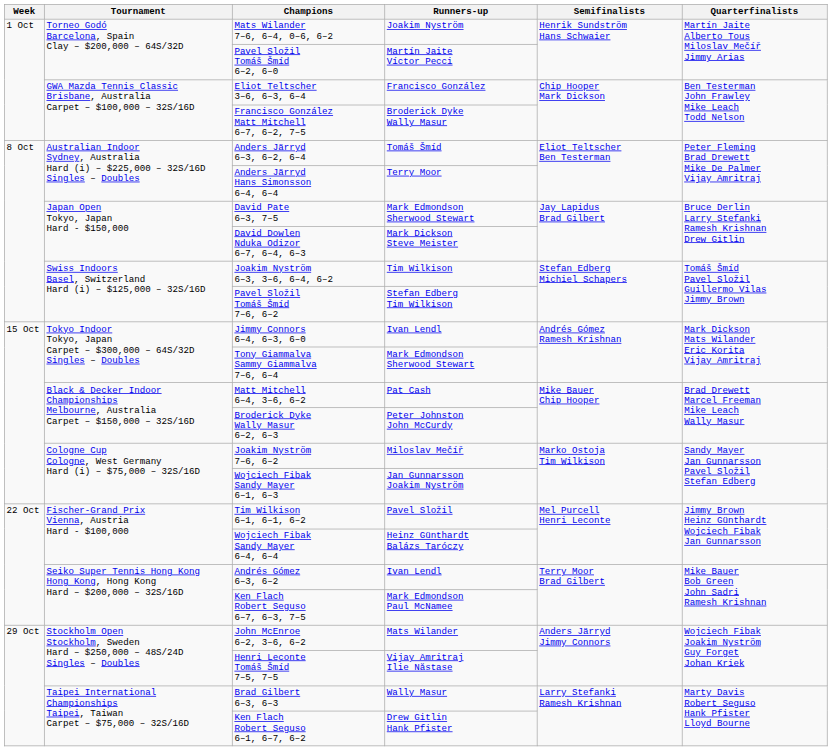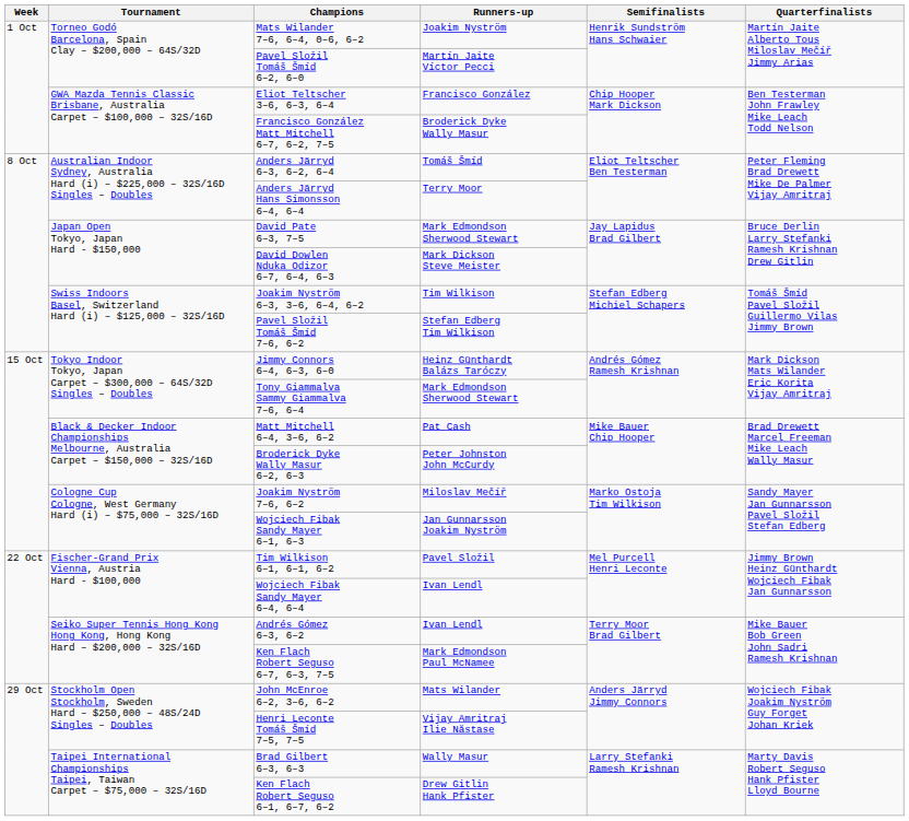 <table class=wikitable style=font-size:95%>
 <tr>
 <th style="width:48px;">Week</th>
 <th style="width:248px;">Tournament</th>
 <th style="width:200px;">Champions</th>
 <th style="width:200px;">Runners-up</th>
 <th style="width:190px;">Semifinalists</th>
 <th style="width:190px;">Quarterfinalists</th>
 </tr>
 <tr valign=top>
 <td rowspan=4>1 Oct</td>
 <td rowspan=2><a href='#'>Torneo Godó</a><br> <a href='#'>Barcelona</a>, Spain<br>Clay – $200,000 – 64S/32D</td>
 <td> <a href='#'>Mats Wilander</a> <br> 7–6, 6–4, 0–6, 6–2</td>
 <td> <a href='#'>Joakim Nyström</a></td>
 <td rowspan=2> <a href='#'>Henrik Sundström</a> <br>  <a href='#'>Hans Schwaier</a></td>
 <td rowspan=2> <a href='#'>Martín Jaite</a> <br>  <a href='#'>Alberto Tous</a> <br>  <a href='#'>Miloslav Mečíř</a><br>  <a href='#'>Jimmy Arias</a></td>
 </tr>
 <tr valign=top>
 <td> <a href='#'>Pavel Složil</a> <br>  <a href='#'>Tomáš Šmíd</a> <br> 6–2, 6–0</td>
 <td> <a href='#'>Martín Jaite</a><br>  <a href='#'>Víctor Pecci</a></td>
 </tr>
 <tr valign=top>
 <td rowspan="2"><a href='#'>GWA Mazda Tennis Classic</a><br> <a href='#'>Brisbane</a>, Australia<br>Carpet – $100,000 – 32S/16D</td>
 <td> <a href='#'>Eliot Teltscher</a><br>3–6, 6–3, 6–4</td>
 <td> <a href='#'>Francisco González</a></td>
 <td rowspan=2> <a href='#'>Chip Hooper</a> <br>  <a href='#'>Mark Dickson</a></td>
 <td rowspan=2> <a href='#'>Ben Testerman</a><br>  <a href='#'>John Frawley</a><br>  <a href='#'>Mike Leach</a><br>  <a href='#'>Todd Nelson</a></td>
 </tr>
 <tr valign=top>
 <td> <a href='#'>Francisco González</a><br> <a href='#'>Matt Mitchell</a><br>6–7, 6–2, 7–5</td>
 <td> <a href='#'>Broderick Dyke</a><br> <a href='#'>Wally Masur</a></td>
 </tr>
 <tr valign=top>
 <td rowspan=6>8 Oct</td>
 <td rowspan=2><a href='#'>Australian Indoor</a> <br> <a href='#'>Sydney</a>, Australia <br> Hard (i) – $225,000 – 32S/16D <br> <a href='#'>Singles</a> – <a href='#'>Doubles</a></td>
 <td> <a href='#'>Anders Järryd</a> <br> 6–3, 6–2, 6–4</td>
 <td> <a href='#'>Tomáš Šmíd</a></td>
 <td rowspan=2> <a href='#'>Eliot Teltscher</a> <br>  <a href='#'>Ben Testerman</a></td>
 <td rowspan=2> <a href='#'>Peter Fleming</a> <br>   <a href='#'>Brad Drewett</a> <br>  <a href='#'>Mike De Palmer</a> <br>  <a href='#'>Vijay Amritraj</a></td>
 </tr>
 <tr valign=top>
 <td> <a href='#'>Anders Järryd</a> <br>  <a href='#'>Hans Simonsson</a> <br> 6–4, 6–4</td>
 <td> <a href='#'>Terry Moor</a></td>
 </tr>
 <tr valign=top>
 <td rowspan=2><a href='#'>Japan Open</a> <br> Tokyo, Japan <br> Hard - $150,000</td>
 <td> <a href='#'>David Pate</a> <br> 6–3, 7–5</td>
 <td> <a href='#'>Mark Edmondson</a> <br>  <a href='#'>Sherwood Stewart</a></td>
 <td rowspan=2> <a href='#'>Jay Lapidus</a><br> <a href='#'>Brad Gilbert</a></td>
 <td rowspan=2> <a href='#'>Bruce Derlin</a> <br> <a href='#'>Larry Stefanki</a><br> <a href='#'>Ramesh Krishnan</a><br> <a href='#'>Drew Gitlin</a></td>
 </tr>
 <tr valign=top>
 <td> <a href='#'>David Dowlen</a> <br>  <a href='#'>Nduka Odizor</a> <br> 6–7, 6–4, 6–3</td>
 <td> <a href='#'>Mark Dickson</a> <br>  <a href='#'>Steve Meister</a></td>
 </tr>
 <tr valign=top>
 <td rowspan="2"><a href='#'>Swiss Indoors</a><br><a href='#'>Basel</a>, Switzerland<br>Hard (i) – $125,000 – 32S/16D</td>
 <td> <a href='#'>Joakim Nyström</a><br>6–3, 3–6, 6–4, 6–2</td>
 <td> <a href='#'>Tim Wilkison</a></td>
 <td rowspan=2> <a href='#'>Stefan Edberg</a> <br>  <a href='#'>Michiel Schapers</a></td>
 <td rowspan=2> <a href='#'>Tomáš Šmíd</a> <br>  <a href='#'>Pavel Složil</a> <br>  <a href='#'>Guillermo Vilas</a> <br>  <a href='#'>Jimmy Brown</a></td>
 </tr>
 <tr valign=top>
 <td> <a href='#'>Pavel Složil</a> <br>  <a href='#'>Tomáš Šmíd</a><br>7–6, 6–2</td>
 <td> <a href='#'>Stefan Edberg</a><br> <a href='#'>Tim Wilkison</a></td>
 </tr>
 <tr valign=top>
 <td rowspan=6>15 Oct</td>
 <td rowspan=2><a href='#'>Tokyo Indoor</a> <br> Tokyo, Japan <br> Carpet – $300,000 – 64S/32D <br> <a href='#'>Singles</a> – <a href='#'>Doubles</a></td>
 <td> <a href='#'>Jimmy Connors</a> <br> 6–4, 6–3, 6–0</td>
-<td> <a href='#'>Ivan Lendl</a></td>
+<td> <a href='#'>Heinz Günthardt</a> <br>  <a href='#'>Balázs Taróczy</a></td>
 <td rowspan=2> <a href='#'>Andrés Gómez</a><br> <a href='#'>Ramesh Krishnan</a></td>
 <td rowspan=2> <a href='#'>Mark Dickson</a> <br> <a href='#'>Mats Wilander</a><br> <a href='#'>Eric Korita</a> <br> <a href='#'>Vijay Amritraj</a></td>
 </tr>
 <tr valign=top>
 <td> <a href='#'>Tony Giammalva</a> <br>  <a href='#'>Sammy Giammalva</a> <br> 7–6, 6–4</td>
 <td> <a href='#'>Mark Edmondson</a> <br>  <a href='#'>Sherwood Stewart</a></td>
 </tr>
 <tr valign=top>
 <td rowspan="2"><a href='#'>Black & Decker Indoor Championships</a><br> <a href='#'>Melbourne</a>, Australia<br>Carpet – $150,000 – 32S/16D</td>
 <td> <a href='#'>Matt Mitchell</a><br>6–4, 3–6, 6–2</td>
 <td> <a href='#'>Pat Cash</a></td>
 <td rowspan=2> <a href='#'>Mike Bauer</a><br> <a href='#'>Chip Hooper</a></td>
 <td rowspan=2> <a href='#'>Brad Drewett</a><br> <a href='#'>Marcel Freeman</a><br> <a href='#'>Mike Leach</a><br> <a href='#'>Wally Masur</a></td>
 </tr>
 <tr valign=top>
 <td> <a href='#'>Broderick Dyke</a><br> <a href='#'>Wally Masur</a><br>6–2, 6–3</td>
 <td> <a href='#'>Peter Johnston</a><br> <a href='#'>John McCurdy</a></td>
 </tr>
 <tr valign=top>
 <td rowspan="2"><a href='#'>Cologne Cup</a><br> <a href='#'>Cologne</a>, West Germany<br>Hard (i) – $75,000 – 32S/16D</td>
 <td> <a href='#'>Joakim Nyström</a> <br> 7–6, 6–2</td>
 <td> <a href='#'>Miloslav Mečíř</a></td>
 <td rowspan=2> <a href='#'>Marko Ostoja</a> <br>  <a href='#'>Tim Wilkison</a></td>
 <td rowspan=2> <a href='#'>Sandy Mayer</a> <br>  <a href='#'>Jan Gunnarsson</a> <br>  <a href='#'>Pavel Složil</a> <br>  <a href='#'>Stefan Edberg</a></td>
 </tr>
 <tr valign=top>
 <td> <a href='#'>Wojciech Fibak</a><br> <a href='#'>Sandy Mayer</a> <br> 6–1, 6–3</td>
 <td> <a href='#'>Jan Gunnarsson</a> <br>  <a href='#'>Joakim Nyström</a></td>
 </tr>
 <tr valign=top>
 <td rowspan=4>22 Oct</td>
 <td rowspan=2><a href='#'>Fischer-Grand Prix</a> <br> <a href='#'>Vienna</a>, Austria <br> Hard - $100,000</td>
 <td> <a href='#'>Tim Wilkison</a> <br> 6–1, 6–1, 6–2</td>
 <td> <a href='#'>Pavel Složil</a></td>
 <td rowspan=2> <a href='#'>Mel Purcell</a> <br>  <a href='#'>Henri Leconte</a></td>
 <td rowspan=2> <a href='#'>Jimmy Brown</a> <br>  <a href='#'>Heinz Günthardt</a> <br>  <a href='#'>Wojciech Fibak</a> <br>  <a href='#'>Jan Gunnarsson</a></td>
 </tr>
 <tr valign=top>
 <td> <a href='#'>Wojciech Fibak</a> <br>  <a href='#'>Sandy Mayer</a> <br> 6–4, 6–4</td>
-<td> <a href='#'>Heinz Günthardt</a> <br>  <a href='#'>Balázs Taróczy</a></td>
+<td> <a href='#'>Ivan Lendl</a></td>
 </tr>
 <tr valign=top>
 <td rowspan="2"><a href='#'>Seiko Super Tennis Hong Kong</a><br> <a href='#'>Hong Kong</a>, Hong Kong<br>Hard – $200,000 – 32S/16D</td>
 <td> <a href='#'>Andrés Gómez</a> <br> 6–3, 6–2</td>
 <td> <a href='#'>Ivan Lendl</a></td>
 <td rowspan=2> <a href='#'>Terry Moor</a><br>  <a href='#'>Brad Gilbert</a></td>
 <td rowspan=2> <a href='#'>Mike Bauer</a> <br>  <a href='#'>Bob Green</a><br>  <a href='#'>John Sadri</a><br>  <a href='#'>Ramesh Krishnan</a></td>
 </tr>
 <tr valign=top>
 <td> <a href='#'>Ken Flach</a><br> <a href='#'>Robert Seguso</a> <br> 6–7, 6–3, 7–5</td>
 <td> <a href='#'>Mark Edmondson</a><br>  <a href='#'>Paul McNamee</a></td>
 </tr>
 <tr valign=top>
 <td rowspan=4>29 Oct</td>
 <td rowspan=2><a href='#'>Stockholm Open</a> <br>  <a href='#'>Stockholm</a>, Sweden <br> Hard – $250,000 – 48S/24D <br> <a href='#'>Singles</a> – <a href='#'>Doubles</a></td>
 <td> <a href='#'>John McEnroe</a> <br> 6–2, 3–6, 6–2</td>
 <td> <a href='#'>Mats Wilander</a></td>
 <td rowspan=2> <a href='#'>Anders Järryd</a><br> <a href='#'>Jimmy Connors</a></td>
 <td rowspan=2> <a href='#'>Wojciech Fibak</a> <br> <a href='#'>Joakim Nyström</a><br> <a href='#'>Guy Forget</a><br>  <a href='#'>Johan Kriek</a></td>
 </tr>
 <tr valign=top>
 <td> <a href='#'>Henri Leconte</a> <br>  <a href='#'>Tomáš Šmíd</a> <br> 7–5, 7–5</td>
 <td> <a href='#'>Vijay Amritraj</a> <br>  <a href='#'>Ilie Năstase</a></td>
 </tr>
 <tr valign=top>
 <td rowspan="2"><a href='#'>Taipei International Championships</a><br> <a href='#'>Taipei</a>, Taiwan<br>Carpet – $75,000 – 32S/16D</td>
 <td> <a href='#'>Brad Gilbert</a> <br> 6–3, 6–3</td>
 <td> <a href='#'>Wally Masur</a></td>
 <td rowspan=2> <a href='#'>Larry Stefanki</a><br>  <a href='#'>Ramesh Krishnan</a></td>
 <td rowspan=2> <a href='#'>Marty Davis</a> <br>  <a href='#'>Robert Seguso</a><br>  <a href='#'>Hank Pfister</a><br>  <a href='#'>Lloyd Bourne</a></td>
 </tr>
 <tr valign=top>
 <td> <a href='#'>Ken Flach</a><br> <a href='#'>Robert Seguso</a> <br> 6–1, 6–7, 6–2</td>
 <td> <a href='#'>Drew Gitlin</a><br>  <a href='#'>Hank Pfister</a></td>
 </tr>
 </table>
